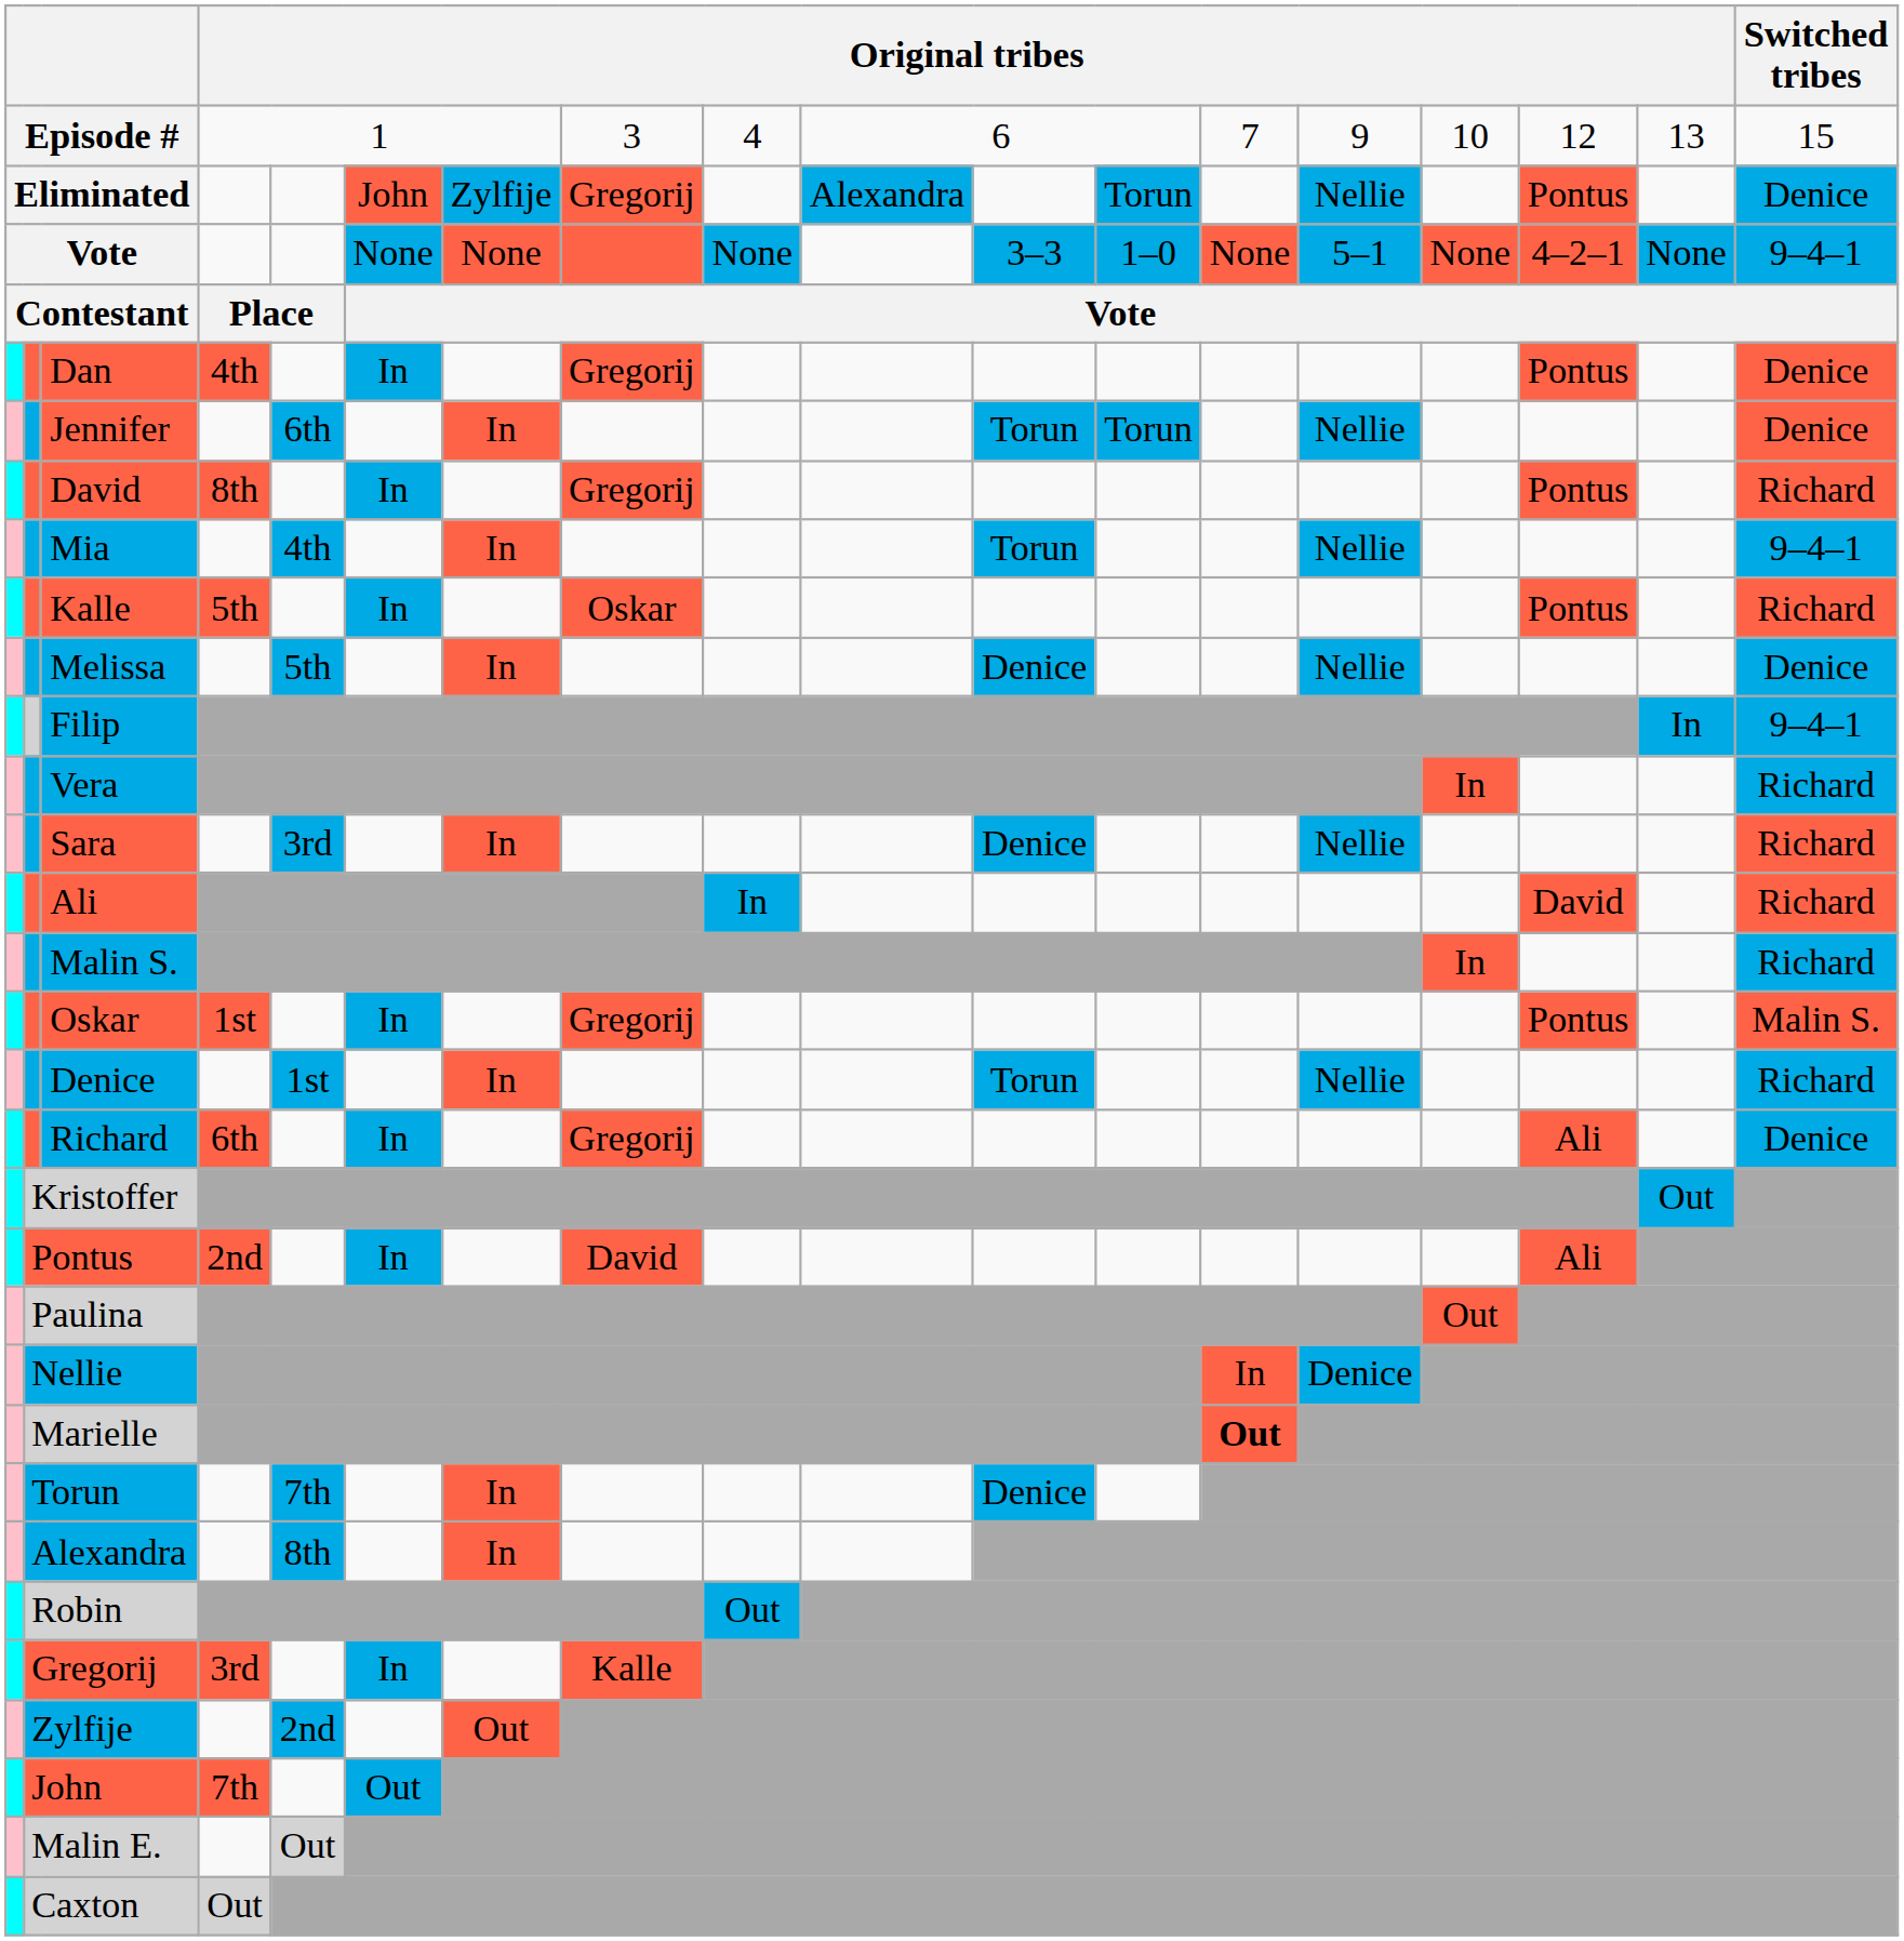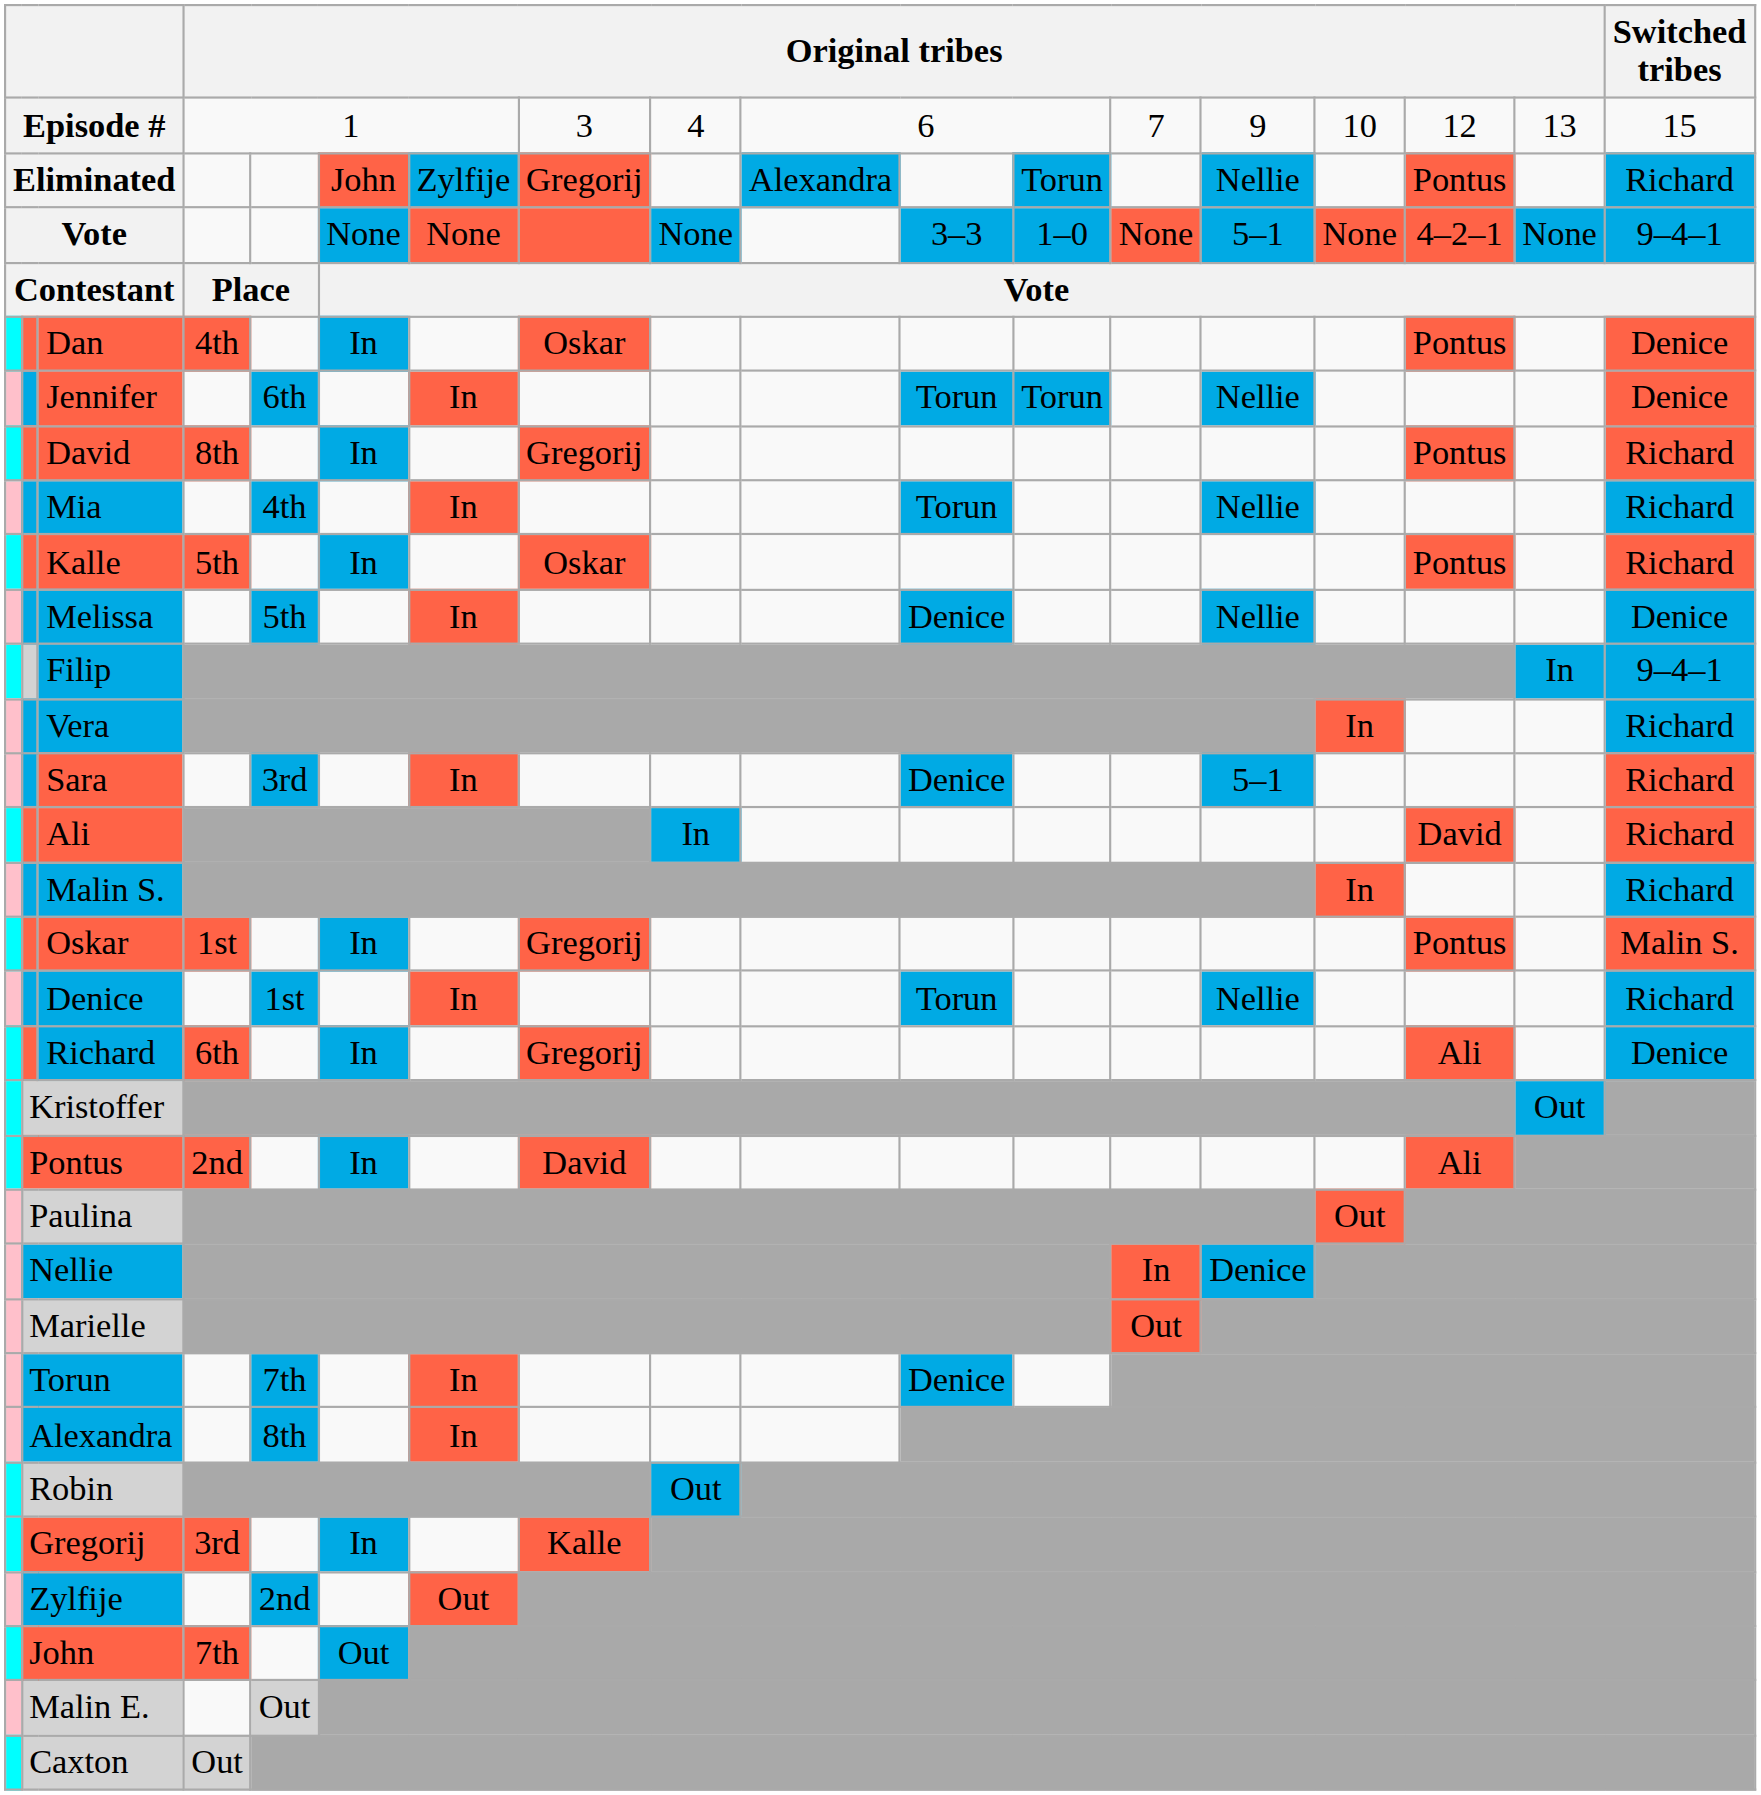 <table class="wikitable" style="text-align:center">
 <tr>
 <th colspan=3></th>
 <th colspan=14>Original tribes</th>
 <th>Switched<br>tribes</th>
 </tr>
 <tr>
 <th colspan=3>Episode #</th>
 <td colspan=4>1</td>
 <td>3</td>
 <td>4</td>
 <td colspan=3>6</td>
 <td>7</td>
 <td>9</td>
 <td>10</td>
 <td>12</td>
 <td>13</td>
 <td>15</td>
 </tr>
 <tr>
 <th colspan=3>Eliminated</th>
 <td></td>
 <td></td>
 <td bgcolor="#FF6347">John</td>
 <td bgcolor="#00AAE4">Zylfije</td>
 <td bgcolor="#FF6347">Gregorij</td>
 <td></td>
 <td bgcolor="#00AAE4">Alexandra</td>
 <td></td>
 <td bgcolor="#00AAE4">Torun</td>
 <td></td>
 <td bgcolor="#00AAE4">Nellie</td>
 <td></td>
 <td bgcolor="#FF6347">Pontus</td>
 <td></td>
-<td bgcolor="#00AAE4">Denice</td>
+<td bgcolor="#00AAE4">Richard</td>
 </tr>
 <tr>
 <th colspan=3>Vote</th>
 <td></td>
 <td></td>
 <td bgcolor="#00AAE4">None</td>
 <td bgcolor="#FF6347">None</td>
 <td bgcolor="#FF6347"></td>
 <td bgcolor="#00AAE4">None</td>
 <td></td>
 <td bgcolor="#00AAE4">3–3</td>
 <td bgcolor="#00AAE4">1–0</td>
 <td bgcolor="#FF6347">None</td>
 <td bgcolor="#00AAE4">5–1</td>
 <td bgcolor="#FF6347">None</td>
 <td bgcolor="#FF6347">4–2–1</td>
 <td bgcolor="#00AAE4">None</td>
 <td bgcolor="#00AAE4">9–4–1</td>
 </tr>
 <tr>
 <th colspan=3>Contestant</th>
 <th colspan=2>Place</th>
 <th colspan=15>Vote</th>
 </tr>
 <tr>
 <td bgcolor=cyan></td>
 <td bgcolor=#FF6347></td>
 <td style="background:#FF6347; text-align:left;">Dan</td>
 <td bgcolor="#FF6347">4th</td>
 <td></td>
 <td bgcolor="#00AAE4">In</td>
 <td></td>
-<td bgcolor="#FF6347">Gregorij</td>
+<td bgcolor="#FF6347">Oskar</td>
 <td></td>
 <td></td>
 <td></td>
 <td></td>
 <td></td>
 <td></td>
 <td></td>
 <td bgcolor="#FF6347">Pontus</td>
 <td></td>
 <td bgcolor="#FF6347">Denice</td>
 </tr>
 <tr>
 <td bgcolor=pink></td>
 <td bgcolor=#00AAE4></td>
 <td style="background:#FF6347; text-align:left;">Jennifer</td>
 <td></td>
 <td bgcolor="#00AAE4">6th</td>
 <td></td>
 <td bgcolor="#FF6347">In</td>
 <td></td>
 <td></td>
 <td></td>
 <td bgcolor="#00AAE4">Torun</td>
 <td bgcolor="#00AAE4">Torun</td>
 <td></td>
 <td bgcolor="#00AAE4">Nellie</td>
 <td></td>
 <td></td>
 <td></td>
 <td bgcolor="#FF6347">Denice</td>
 </tr>
 <tr>
 <td bgcolor=cyan></td>
 <td bgcolor=#FF6347></td>
 <td style="background:#FF6347; text-align:left;">David</td>
 <td bgcolor="#FF6347">8th</td>
 <td></td>
 <td bgcolor="#00AAE4">In</td>
 <td></td>
 <td bgcolor="#FF6347">Gregorij</td>
 <td></td>
 <td></td>
 <td></td>
 <td></td>
 <td></td>
 <td></td>
 <td></td>
 <td bgcolor="#FF6347">Pontus</td>
 <td></td>
 <td bgcolor="#FF6347">Richard</td>
 </tr>
 <tr>
 <td bgcolor=pink></td>
 <td bgcolor=#00AAE4></td>
 <td style="background:#00AAE4; text-align:left;">Mia</td>
 <td></td>
 <td bgcolor="#00AAE4">4th</td>
 <td></td>
 <td bgcolor="#FF6347">In</td>
 <td></td>
 <td></td>
 <td></td>
 <td bgcolor="#00AAE4">Torun</td>
 <td></td>
 <td></td>
 <td bgcolor="#00AAE4">Nellie</td>
 <td></td>
 <td></td>
 <td></td>
-<td bgcolor="#00AAE4">9–4–1</td>
+<td bgcolor="#00AAE4">Richard</td>
 </tr>
 <tr>
 <td bgcolor=cyan></td>
 <td bgcolor=#FF6347></td>
 <td style="background:#FF6347; text-align:left;">Kalle</td>
 <td bgcolor="#FF6347">5th</td>
 <td></td>
 <td bgcolor="#00AAE4">In</td>
 <td></td>
 <td bgcolor="#FF6347">Oskar</td>
 <td></td>
 <td></td>
 <td></td>
 <td></td>
 <td></td>
 <td></td>
 <td></td>
 <td bgcolor="#FF6347">Pontus</td>
 <td></td>
 <td bgcolor="#FF6347">Richard</td>
 </tr>
 <tr>
 <td bgcolor=pink></td>
 <td bgcolor=#00AAE4></td>
 <td style="background:#00AAE4; text-align:left;">Melissa</td>
 <td></td>
 <td bgcolor="#00AAE4">5th</td>
 <td></td>
 <td bgcolor="#FF6347">In</td>
 <td></td>
 <td></td>
 <td></td>
 <td bgcolor="#00AAE4">Denice</td>
 <td></td>
 <td></td>
 <td bgcolor="#00AAE4">Nellie</td>
 <td></td>
 <td></td>
 <td></td>
 <td bgcolor="#00AAE4">Denice</td>
 </tr>
 <tr>
 <td bgcolor=cyan></td>
 <td bgcolor=lightgrey></td>
 <td style="background:#00AAE4; text-align:left;">Filip</td>
 <td colspan=13 bgcolor=darkgrey></td>
 <td bgcolor="#00AAE4">In</td>
 <td bgcolor="#00AAE4">9–4–1</td>
 </tr>
 <tr>
 <td bgcolor=pink></td>
 <td bgcolor=#00AAE4></td>
 <td style="background:#00AAE4; text-align:left;">Vera</td>
 <td colspan=11 bgcolor=darkgrey></td>
 <td bgcolor="#FF6347">In</td>
 <td></td>
 <td></td>
 <td bgcolor="#00AAE4">Richard</td>
 </tr>
 <tr>
 <td bgcolor=pink></td>
 <td bgcolor=#00AAE4></td>
 <td style="background:#FF6347; text-align:left;">Sara</td>
 <td></td>
 <td bgcolor="#00AAE4">3rd</td>
 <td></td>
 <td bgcolor="#FF6347">In</td>
 <td></td>
 <td></td>
 <td></td>
 <td bgcolor="#00AAE4">Denice</td>
 <td></td>
 <td></td>
-<td bgcolor="#00AAE4">Nellie</td>
+<td bgcolor="#00AAE4">5–1</td>
 <td></td>
 <td></td>
 <td></td>
 <td bgcolor="#FF6347">Richard</td>
 </tr>
 <tr>
 <td bgcolor=cyan></td>
 <td bgcolor=#FF6347></td>
 <td style="background:#FF6347; text-align:left;">Ali</td>
 <td colspan=5 bgcolor=darkgrey></td>
 <td bgcolor="#00AAE4">In</td>
 <td></td>
 <td></td>
 <td></td>
 <td></td>
 <td></td>
 <td></td>
 <td bgcolor="#FF6347">David</td>
 <td></td>
 <td bgcolor="#FF6347">Richard</td>
 </tr>
 <tr>
 <td bgcolor=pink></td>
 <td bgcolor=#00AAE4></td>
 <td style="background:#00AAE4; text-align:left;">Malin S.</td>
 <td colspan=11 bgcolor=darkgrey></td>
 <td bgcolor="#FF6347">In</td>
 <td></td>
 <td></td>
 <td bgcolor="#00AAE4">Richard</td>
 </tr>
 <tr>
 <td bgcolor=cyan></td>
 <td bgcolor=#FF6347></td>
 <td style="background:#FF6347; text-align:left;">Oskar</td>
 <td bgcolor="#FF6347">1st</td>
 <td></td>
 <td bgcolor="#00AAE4">In</td>
 <td></td>
 <td bgcolor="#FF6347">Gregorij</td>
 <td></td>
 <td></td>
 <td></td>
 <td></td>
 <td></td>
 <td></td>
 <td></td>
 <td bgcolor="#FF6347">Pontus</td>
 <td></td>
 <td bgcolor="#FF6347">Malin S.</td>
 </tr>
 <tr>
 <td bgcolor=pink></td>
 <td bgcolor=#00AAE4></td>
 <td style="background:#00AAE4; text-align:left;">Denice</td>
 <td></td>
 <td bgcolor="#00AAE4">1st</td>
 <td></td>
 <td bgcolor="#FF6347">In</td>
 <td></td>
 <td></td>
 <td></td>
 <td bgcolor="#00AAE4">Torun</td>
 <td></td>
 <td></td>
 <td bgcolor="#00AAE4">Nellie</td>
 <td></td>
 <td></td>
 <td></td>
 <td bgcolor="#00AAE4">Richard</td>
 </tr>
 <tr>
 <td bgcolor=cyan></td>
 <td bgcolor=#FF6347></td>
 <td style="background:#00AAE4; text-align:left;">Richard</td>
 <td bgcolor="#FF6347">6th</td>
 <td></td>
 <td bgcolor="#00AAE4">In</td>
 <td></td>
 <td bgcolor="#FF6347">Gregorij</td>
 <td></td>
 <td></td>
 <td></td>
 <td></td>
 <td></td>
 <td></td>
 <td></td>
 <td bgcolor="#FF6347">Ali</td>
 <td></td>
 <td bgcolor="#00AAE4">Denice</td>
 </tr>
 <tr>
 <td bgcolor=cyan></td>
 <td colspan=2 bgcolor="lightgray" align="left">Kristoffer</td>
 <td colspan=13 bgcolor=darkgray></td>
 <td bgcolor="#00AAE4">Out</td>
 <td bgcolor=darkgrey></td>
 </tr>
 <tr>
 <td bgcolor=cyan></td>
 <td colspan=2 style="background:#FF6347; text-align:left;">Pontus</td>
 <td bgcolor="#FF6347">2nd</td>
 <td></td>
 <td bgcolor="#00AAE4">In</td>
 <td></td>
 <td bgcolor="#FF6347">David</td>
 <td></td>
 <td></td>
 <td></td>
 <td></td>
 <td></td>
 <td></td>
 <td></td>
 <td bgcolor="#FF6347">Ali</td>
 <td colspan=2 bgcolor=darkgray></td>
 </tr>
 <tr>
 <td bgcolor=pink></td>
 <td colspan=2 bgcolor="lightgray" align="left">Paulina</td>
 <td colspan=11 bgcolor=darkgrey></td>
 <td bgcolor="#FF6347">Out</td>
 <td colspan=3 bgcolor="darkgray"></td>
 </tr>
 <tr>
 <td bgcolor=pink></td>
 <td colspan=2 style="background:#00AAE4; text-align:left;">Nellie</td>
 <td colspan=9 bgcolor=darkgrey></td>
 <td bgcolor="#FF6347">In</td>
 <td bgcolor="#00AAE4">Denice</td>
 <td bgcolor="darkgray" colspan="4"></td>
 </tr>
 <tr>
 <td bgcolor=pink></td>
 <td colspan=2 bgcolor="lightgray" align="left">Marielle</td>
 <td colspan=9 bgcolor=darkgrey></td>
-<td bgcolor="#FF6347"><strong>Out</strong></td>
+<td bgcolor="#FF6347">Out</td>
 <td bgcolor="darkgray" colspan="6"></td>
 </tr>
 <tr>
 <td bgcolor=pink></td>
 <td colspan=2 style="background:#00AAE4; text-align:left;">Torun</td>
 <td></td>
 <td bgcolor="#00AAE4">7th</td>
 <td></td>
 <td bgcolor="#FF6347">In</td>
 <td></td>
 <td></td>
 <td></td>
 <td bgcolor="#00AAE4">Denice</td>
 <td></td>
 <td bgcolor="darkgray" colspan="6"></td>
 </tr>
 <tr>
 <td bgcolor=pink></td>
 <td colspan=2 style="background:#00AAE4; text-align:left;">Alexandra</td>
 <td></td>
 <td bgcolor="#00AAE4">8th</td>
 <td></td>
 <td bgcolor="#FF6347">In</td>
 <td></td>
 <td></td>
 <td></td>
 <td colspan="8" bgcolor="darkgray"></td>
 </tr>
 <tr>
 <td bgcolor=cyan></td>
 <td colspan=2 bgcolor="lightgray" align="left">Robin</td>
 <td colspan=5 bgcolor=darkgrey></td>
 <td bgcolor="#00AAE4">Out</td>
 <td bgcolor="darkgray" colspan="9"></td>
 </tr>
 <tr>
 <td bgcolor=cyan></td>
 <td colspan=2 style="background:#FF6347; text-align:left;">Gregorij</td>
 <td bgcolor="#FF6347">3rd</td>
 <td></td>
 <td bgcolor="#00AAE4">In</td>
 <td></td>
 <td bgcolor="#FF6347">Kalle</td>
 <td bgcolor="darkgray" colspan="10"></td>
 </tr>
 <tr>
 <td bgcolor=pink></td>
 <td colspan=2 style="background:#00AAE4; text-align:left;">Zylfije</td>
 <td></td>
 <td bgcolor="#00AAE4">2nd</td>
 <td></td>
 <td bgcolor="#FF6347">Out</td>
 <td colspan="11" bgcolor="darkgray"></td>
 </tr>
 <tr>
 <td bgcolor=cyan></td>
 <td colspan=2 style="background:#FF6347; text-align:left;">John</td>
 <td bgcolor="#FF6347">7th</td>
 <td></td>
 <td bgcolor="#00AAE4">Out</td>
 <td bgcolor="darkgray" colspan="12"></td>
 </tr>
 <tr>
 <td bgcolor=pink></td>
 <td colspan=2 bgcolor="lightgray" align="left">Malin E.</td>
 <td></td>
 <td bgcolor="lightgray">Out</td>
 <td bgcolor="darkgray" colspan=13></td>
 </tr>
 <tr>
 <td bgcolor=cyan></td>
 <td colspan=2 bgcolor="lightgray" align="left">Caxton</td>
 <td bgcolor="lightgray">Out</td>
 <td bgcolor="darkgray" colspan=14></td>
 </tr>
 </table>
